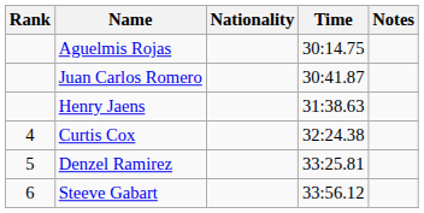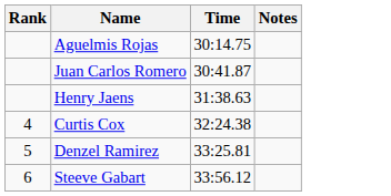 <table class="wikitable sortable" style="text-align:center;font-size:95%">
 <tr>
 <th>Rank</th>
 <th>Name</th>
-<th>Nationality</th>
 <th>Time</th>
 <th>Notes</th>
 </tr>
 <tr>
 <td></td>
 <td align=left><a href='#'>Aguelmis Rojas</a></td>
-<td align=left></td>
 <td>30:14.75</td>
 <td></td>
 </tr>
 <tr>
 <td></td>
 <td align=left><a href='#'>Juan Carlos Romero</a></td>
-<td align=left></td>
 <td>30:41.87</td>
 <td></td>
 </tr>
 <tr>
 <td></td>
 <td align=left><a href='#'>Henry Jaens</a></td>
-<td align=left></td>
 <td>31:38.63</td>
 <td></td>
 </tr>
 <tr>
 <td>4</td>
 <td align=left><a href='#'>Curtis Cox</a></td>
-<td align=left></td>
 <td>32:24.38</td>
 <td></td>
 </tr>
 <tr>
 <td>5</td>
 <td align=left><a href='#'>Denzel Ramirez</a></td>
-<td align=left></td>
 <td>33:25.81</td>
 <td></td>
 </tr>
 <tr>
 <td>6</td>
 <td align=left><a href='#'>Steeve Gabart</a></td>
-<td align=left></td>
 <td>33:56.12</td>
 <td></td>
 </tr>
 </table>
